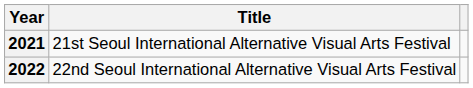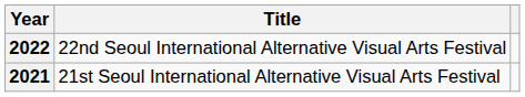 <table class="wikitable plainrowheaders sortable">
 <tr>
 <th>Year</th>
 <th>Title</th>
 <th class="unsortable"></th>
 </tr>
 <tr>
+<th scope="row">2022</th>
+<td>22nd Seoul International Alternative Visual Arts Festival</td>
+<td></td>
+</tr>
+<tr>
 <th scope="row">2021</th>
 <td>21st Seoul International Alternative Visual Arts Festival</td>
 <td></td>
 </tr>
-<tr>
-<th scope="row">2022</th>
-<td>22nd Seoul International Alternative Visual Arts Festival</td>
-<td></td>
-</tr>
 </table>
